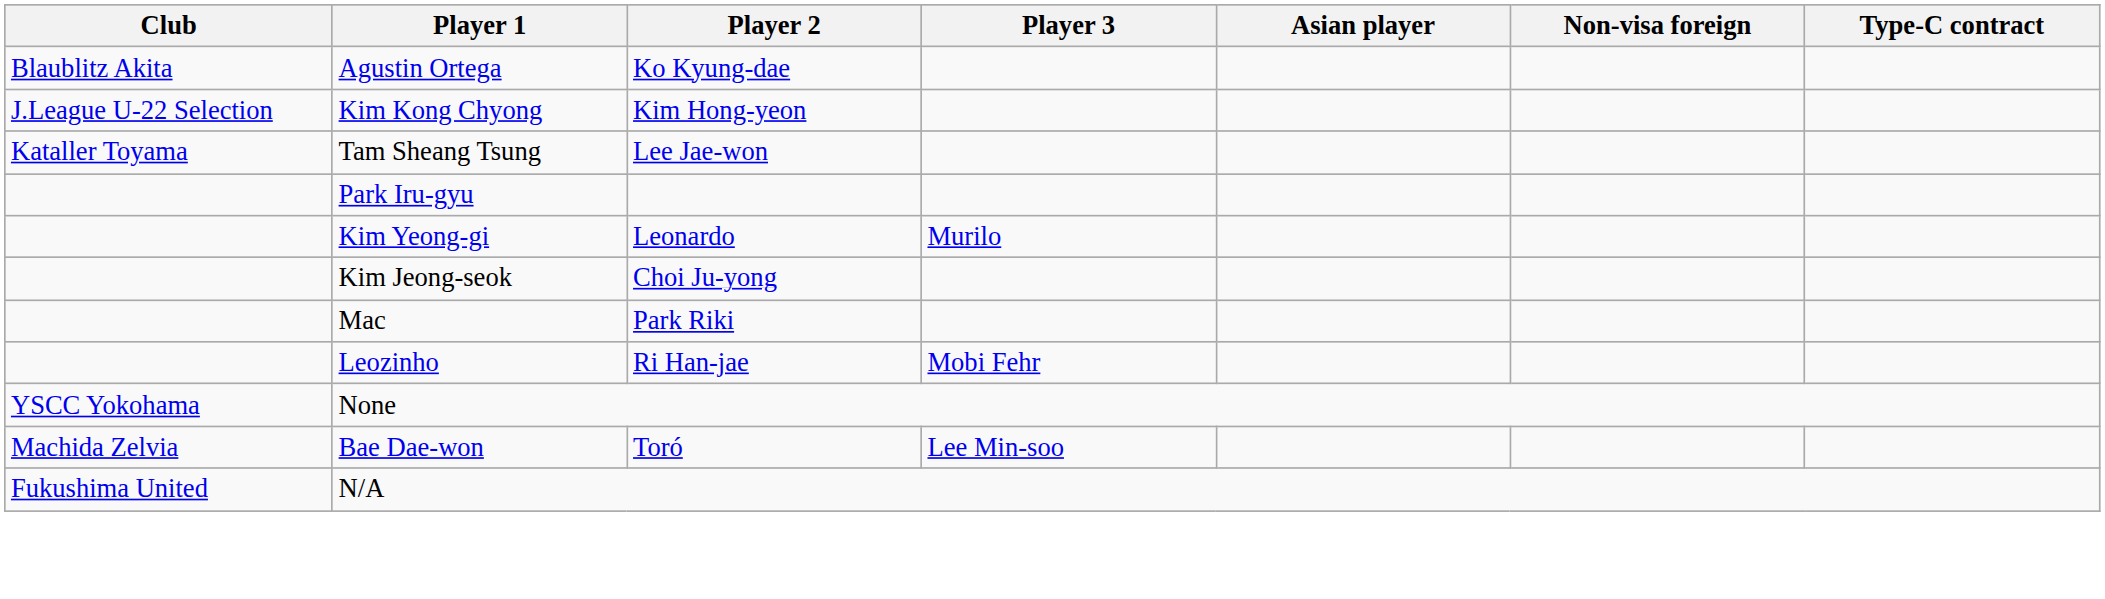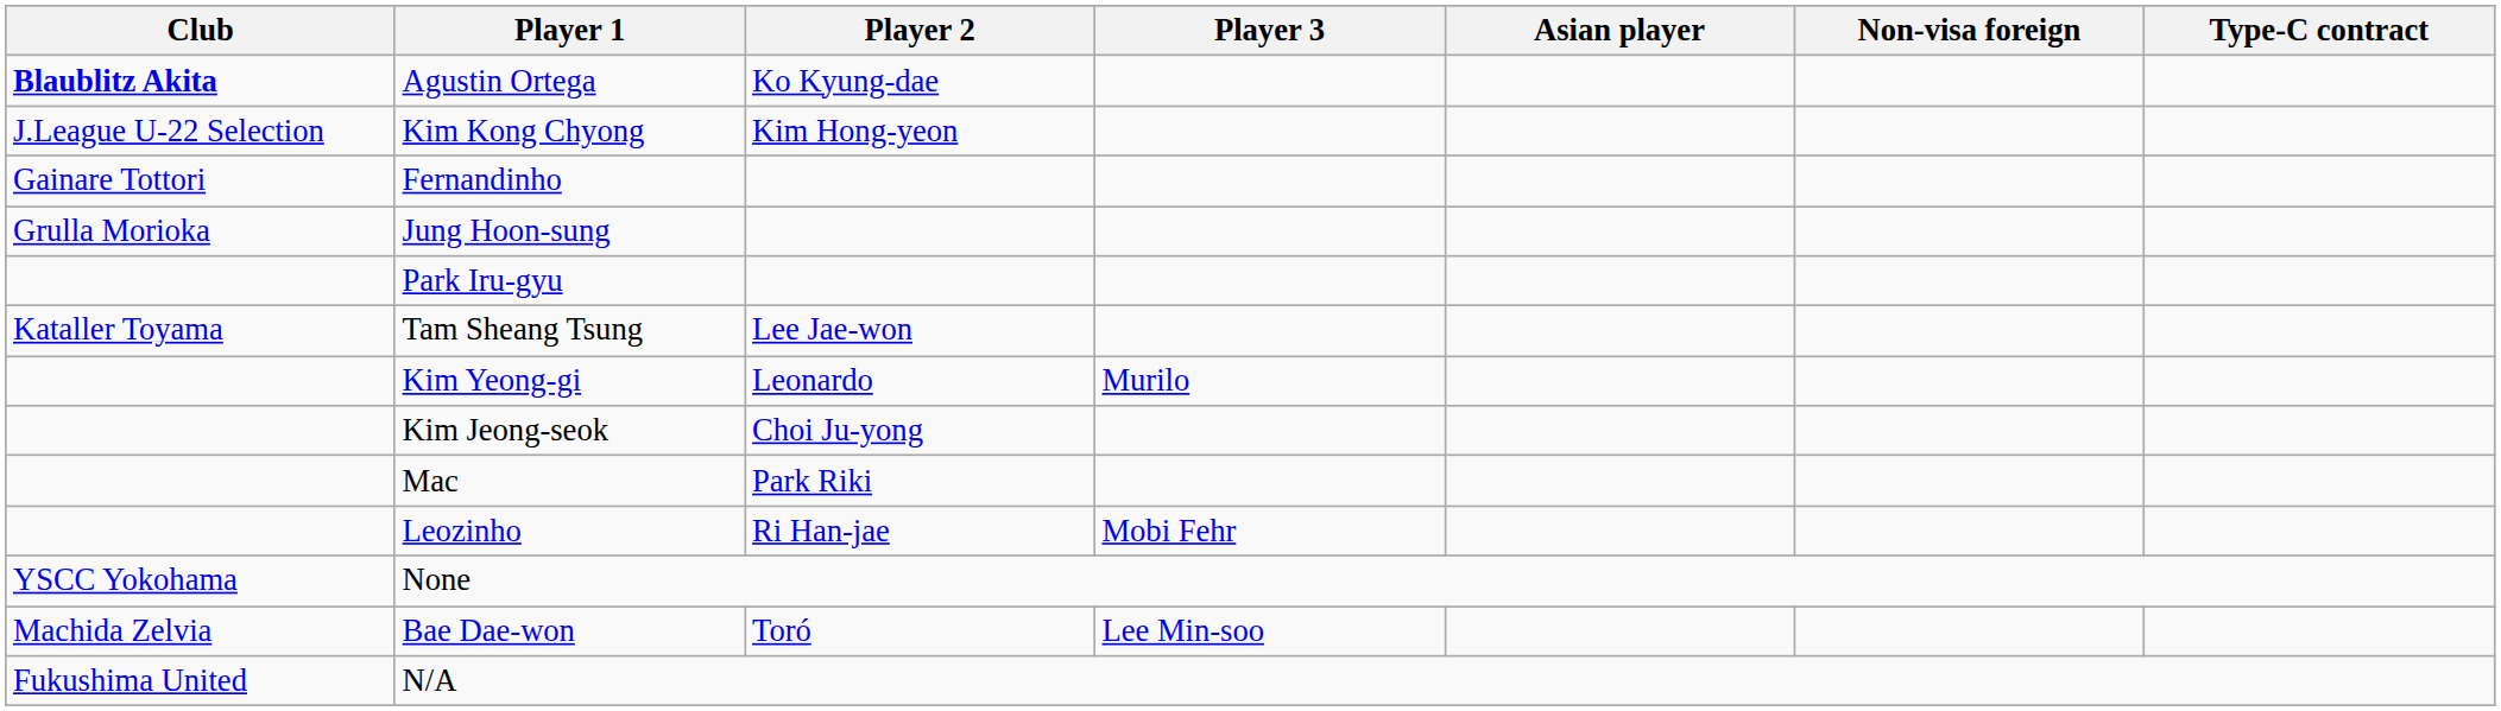 <table class="wikitable">
 <tr>
 <th style="width:190px;">Club</th>
 <th style="width:170px;">Player 1</th>
 <th style="width:170px;">Player 2</th>
 <th style="width:170px;">Player 3</th>
 <th style="width:170px;">Asian player</th>
 <th style="width:170px;">Non-visa foreign</th>
 <th style="width:170px;">Type-C contract</th>
 </tr>
 <tr>
-<td><a href='#'>Blaublitz Akita</a></td>
+<td><strong><a href='#'>Blaublitz Akita</a></strong></td>
 <td> <a href='#'>Agustin Ortega</a></td>
 <td> <a href='#'>Ko Kyung-dae</a></td>
 <td></td>
 <td></td>
 <td></td>
 <td></td>
 </tr>
 <tr>
 <td><a href='#'>J.League U-22 Selection</a></td>
 <td> <a href='#'>Kim Kong Chyong</a></td>
 <td> <a href='#'>Kim Hong-yeon</a></td>
 <td></td>
 <td></td>
 <td></td>
 <td></td>
 </tr>
 <tr>
-<td><a href='#'>Kataller Toyama</a></td>
-<td> Tam Sheang Tsung</td>
-<td> <a href='#'>Lee Jae-won</a></td>
+<td><a href='#'>Gainare Tottori</a></td>
+<td> <a href='#'>Fernandinho</a></td>
+<td></td>
+<td></td>
+<td></td>
+<td></td>
+<td></td>
+</tr>
+<tr>
+<td><a href='#'>Grulla Morioka</a></td>
+<td> <a href='#'>Jung Hoon-sung</a></td>
+<td></td>
 <td></td>
 <td></td>
 <td></td>
 <td></td>
 </tr>
 <tr>
 <td></td>
 <td> <a href='#'>Park Iru-gyu</a></td>
 <td></td>
+<td></td>
+<td></td>
+<td></td>
+<td></td>
+</tr>
+<tr>
+<td><a href='#'>Kataller Toyama</a></td>
+<td> Tam Sheang Tsung</td>
+<td> <a href='#'>Lee Jae-won</a></td>
 <td></td>
 <td></td>
 <td></td>
 <td></td>
 </tr>
 <tr>
 <td></td>
 <td> <a href='#'>Kim Yeong-gi</a></td>
 <td> <a href='#'>Leonardo</a></td>
 <td> <a href='#'>Murilo</a></td>
 <td></td>
 <td></td>
 <td></td>
 </tr>
 <tr>
 <td></td>
 <td> Kim Jeong-seok</td>
 <td> <a href='#'>Choi Ju-yong</a></td>
 <td></td>
 <td></td>
 <td></td>
 <td></td>
 </tr>
 <tr>
 <td></td>
 <td> Mac</td>
 <td> <a href='#'>Park Riki</a></td>
 <td></td>
 <td></td>
 <td></td>
 </tr>
 <tr>
 <td></td>
 <td> <a href='#'>Leozinho</a></td>
 <td> <a href='#'>Ri Han-jae</a></td>
 <td> <a href='#'>Mobi Fehr</a></td>
 <td></td>
 <td></td>
 <td></td>
 </tr>
 <tr>
 <td><a href='#'>YSCC Yokohama</a></td>
 <td colspan=6>None</td>
 </tr>
 <tr>
 <td><a href='#'>Machida Zelvia</a></td>
 <td> <a href='#'>Bae Dae-won</a></td>
 <td> <a href='#'>Toró</a></td>
 <td> <a href='#'>Lee Min-soo</a></td>
 <td></td>
 <td></td>
 <td></td>
 </tr>
 <tr>
 <td><a href='#'>Fukushima United</a></td>
 <td colspan=6>N/A</td>
 </tr>
 </table>
